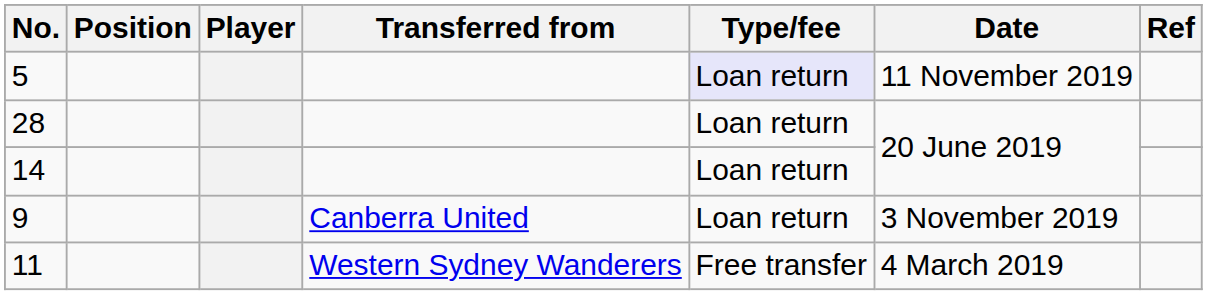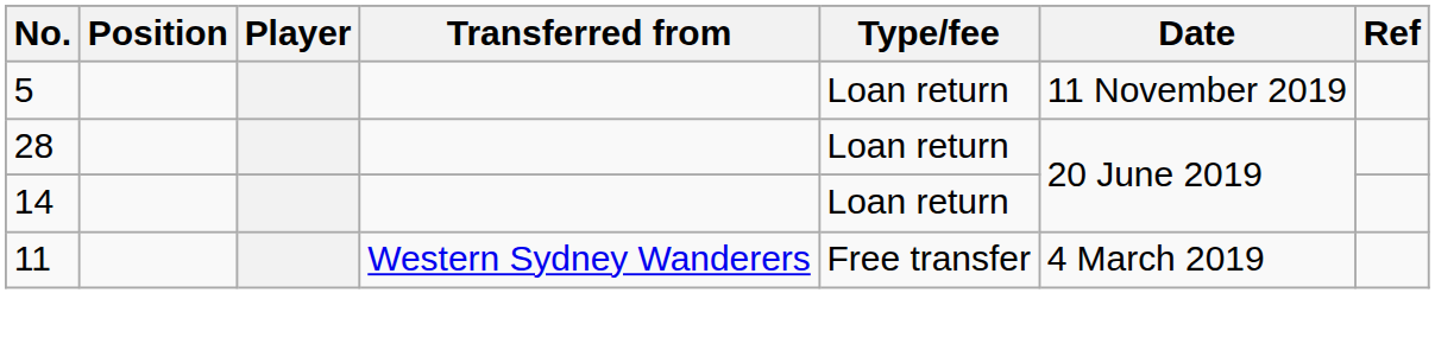 <table class="wikitable plainrowheaders sortable" style="text-align:center; text-align:left">
 <tr>
 <th scope="col">No.</th>
 <th scope="col">Position</th>
 <th scope="col">Player</th>
 <th scope="col">Transferred from</th>
 <th scope="col">Type/fee</th>
 <th scope="col">Date</th>
 <th scope="col" class="unsortable">Ref</th>
 </tr>
 <tr>
 <td>5</td>
 <td></td>
 <th scope="row"></th>
 <td></td>
-<td style="background: lavender;">Loan return</td>
+<td>Loan return</td>
 <td>11 November 2019</td>
 <td></td>
 </tr>
 <tr>
 <td>28</td>
 <td></td>
 <th scope="row"></th>
 <td></td>
 <td>Loan return</td>
 <td rowspan="2">20 June 2019</td>
 <td></td>
 </tr>
 <tr>
 <td>14</td>
 <td></td>
 <th scope="row"></th>
 <td></td>
 <td>Loan return</td>
 <td></td>
 </tr>
 <tr>
-<td>9</td>
-<td></td>
-<th scope="row"></th>
-<td><a href='#'>Canberra United</a></td>
-<td>Loan return</td>
-<td>3 November 2019</td>
-<td></td>
-</tr>
-<tr>
 <td>11</td>
 <td></td>
 <th scope="row"></th>
 <td><a href='#'>Western Sydney Wanderers</a></td>
 <td>Free transfer</td>
 <td>4 March 2019</td>
 <td></td>
 </tr>
 </table>
